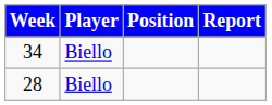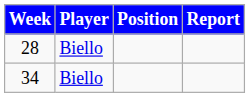 <table class="wikitable" style="font-size: 95%; text-align: center;">
 <tr>
 <th style="background:#0000FF; color:white; text-align:center;">Week</th>
 <th style="background:#0000FF; color:white; text-align:center;">Player</th>
 <th style="background:#0000FF; color:white; text-align:center;">Position</th>
 <th style="background:#0000FF; color:white; text-align:center;">Report</th>
 </tr>
 <tr>
+<td>28</td>
+<td style="text-align:left;"><a href='#'>Biello</a></td>
+<td style="text-align:left;"></td>
+<td> </td>
+</tr>
+<tr>
 <td>34</td>
 <td style="text-align:left;"><a href='#'>Biello</a></td>
 <td style="text-align:left;"></td>
 <td></td>
 </tr>
-<tr>
-<td>28</td>
-<td style="text-align:left;"><a href='#'>Biello</a></td>
-<td style="text-align:left;"></td>
-<td> </td>
-</tr>
 </table>
